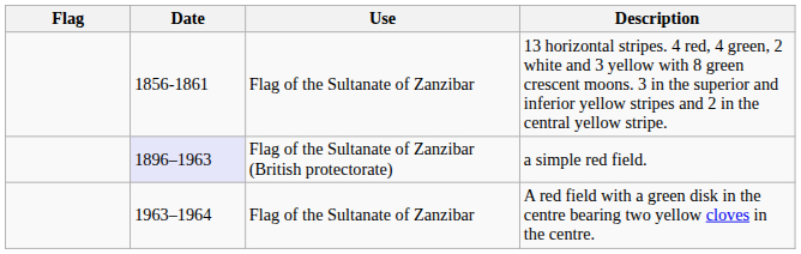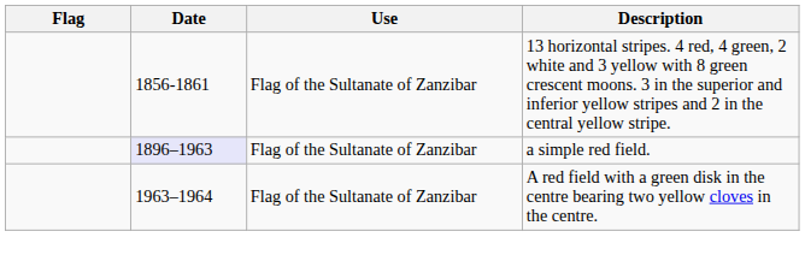 <table class="wikitable">
 <tr>
 <th style="width:110px;">Flag</th>
 <th style="width:100px;">Date</th>
 <th style="width:250px;">Use</th>
 <th style="width:250px;">Description</th>
 </tr>
 <tr>
 <td></td>
 <td>1856-1861</td>
 <td>Flag of the Sultanate of Zanzibar</td>
 <td>13 horizontal stripes. 4 red, 4 green, 2 white and 3 yellow with 8 green crescent moons. 3 in the superior and inferior yellow stripes and 2 in the central yellow stripe.</td>
 </tr>
 <tr>
 <td></td>
 <td style="background: lavender;">1896–1963</td>
-<td>Flag of the Sultanate of Zanzibar (British protectorate)</td>
+<td>Flag of the Sultanate of Zanzibar</td>
 <td>a simple red field.</td>
 </tr>
 <tr>
 <td></td>
 <td>1963–1964</td>
 <td>Flag of the Sultanate of Zanzibar</td>
 <td>A red field with a green disk in the centre bearing two yellow <a href='#'>cloves</a> in the centre.</td>
 </tr>
 </table>
